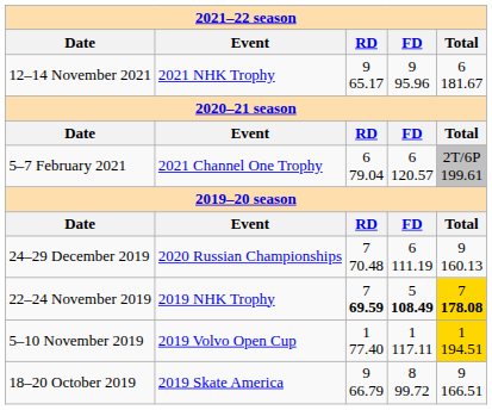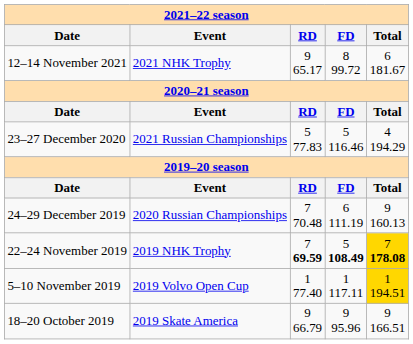 <table class="wikitable">
 <tr>
 <td style="background-color: #ffdead;" colspan=5 align=center><a href='#'><strong>2021–22 season</strong></a></td>
 </tr>
 <tr>
 <th>Date</th>
 <th>Event</th>
 <th><a href='#'>RD</a></th>
 <th><a href='#'>FD</a></th>
 <th>Total</th>
 </tr>
 <tr>
 <td>12–14 November 2021</td>
 <td><a href='#'>2021 NHK Trophy</a></td>
 <td align=center>9 <br> 65.17</td>
-<td align=center>9 <br> 95.96</td>
+<td align=center>8 <br>  99.72</td>
 <td align=center>6 <br> 181.67</td>
 </tr>
 <tr>
 <td style="background-color: #ffdead;" colspan=5 align=center><a href='#'><strong>2020–21 season</strong></a></td>
 </tr>
 <tr>
 <th>Date</th>
 <th>Event</th>
 <th><a href='#'>RD</a></th>
 <th><a href='#'>FD</a></th>
 <th>Total</th>
 </tr>
 <tr>
-<td>5–7 February 2021</td>
-<td><a href='#'>2021 Channel One Trophy</a></td>
-<td align=center>6 <br> 79.04</td>
-<td align=center>6 <br> 120.57</td>
-<td align=center bgcolor=silver>2T/6P <br> 199.61</td>
+<td>23–27 December 2020</td>
+<td><a href='#'>2021 Russian Championships</a></td>
+<td align=center>5 <br> 77.83</td>
+<td align=center>5 <br> 116.46</td>
+<td align=center>4 <br> 194.29</td>
 </tr>
 <tr>
 <td style="background-color: #ffdead;" colspan=5 align=center><a href='#'><strong>2019–20 season</strong></a></td>
 </tr>
 <tr>
 <th>Date</th>
 <th>Event</th>
 <th><a href='#'>RD</a></th>
 <th><a href='#'>FD</a></th>
 <th>Total</th>
 </tr>
 <tr>
 <td>24–29 December 2019</td>
 <td><a href='#'>2020 Russian Championships</a></td>
 <td align=center>7 <br> 70.48</td>
 <td align=center>6 <br> 111.19</td>
 <td align=center>9 <br> 160.13</td>
 </tr>
 <tr>
 <td>22–24 November 2019</td>
 <td><a href='#'>2019 NHK Trophy</a></td>
 <td align=center>7 <br> <strong>69.59</strong></td>
 <td align=center>5 <br> <strong>108.49</strong></td>
 <td align=center style="background: gold;">7 <br> <strong>178.08</strong></td>
 </tr>
 <tr>
 <td>5–10 November 2019</td>
 <td><a href='#'>2019 Volvo Open Cup</a></td>
 <td align=center>1 <br> 77.40</td>
 <td align=center>1 <br> 117.11</td>
 <td align=center bgcolor=gold>1 <br> 194.51</td>
 </tr>
 <tr>
 <td>18–20 October 2019</td>
 <td><a href='#'>2019 Skate America</a></td>
 <td align=center>9 <br> 66.79</td>
-<td align=center>8 <br>  99.72</td>
+<td align=center>9 <br> 95.96</td>
 <td align=center>9 <br> 166.51</td>
 </tr>
 </table>
